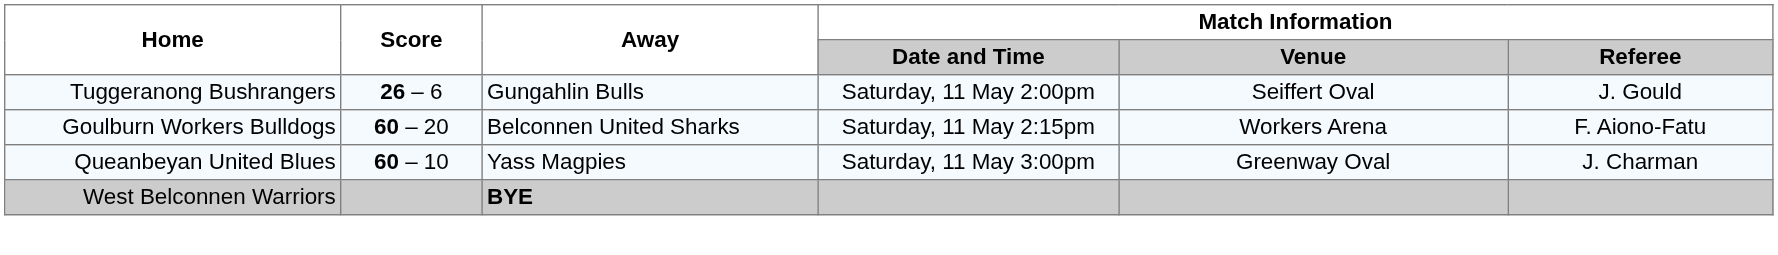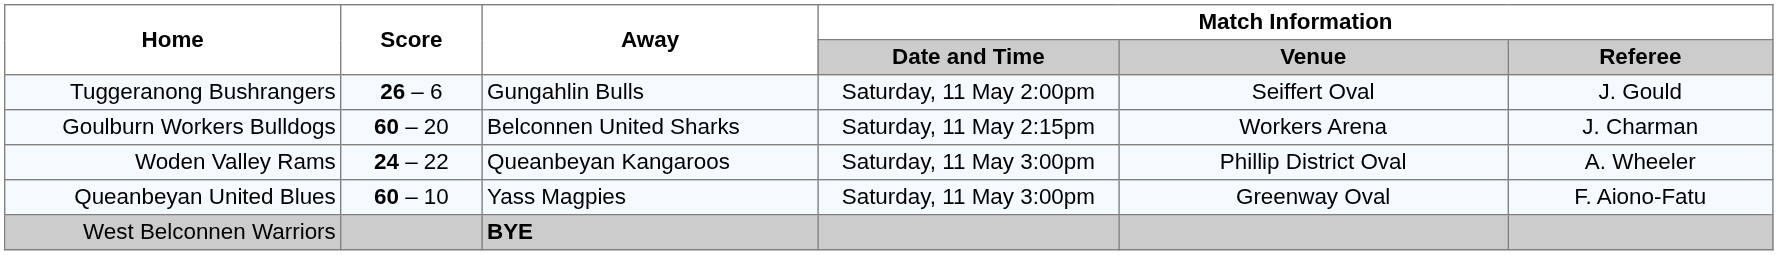 <table border="1" cellpadding="3" cellspacing="0" width="100%" style="border-collapse:collapse;  text-align:center;">
 <tr>
 <th rowspan="2" width="19%">Home</th>
 <th rowspan="2" width="8%">Score</th>
 <th rowspan="2" width="19%">Away</th>
 <th colspan="3">Match Information</th>
 </tr>
 <tr bgcolor="#CCCCCC">
 <th width="17%">Date and Time</th>
 <th width="22%">Venue</th>
 <th width="50%">Referee</th>
 </tr>
 <tr style="text-align:center; background:#f5faff;">
 <td align="right">Tuggeranong Bushrangers </td>
 <td><strong>26</strong> – 6</td>
 <td align="left"> Gungahlin Bulls</td>
 <td>Saturday, 11 May 2:00pm</td>
 <td>Seiffert Oval</td>
 <td>J. Gould</td>
 </tr>
 <tr style="text-align:center; background:#f5faff;">
 <td align="right">Goulburn Workers Bulldogs <strong></strong></td>
 <td><strong>60</strong> – 20</td>
 <td align="left"> Belconnen United Sharks</td>
 <td>Saturday, 11 May 2:15pm</td>
 <td>Workers Arena</td>
-<td>F. Aiono-Fatu</td>
+<td>J. Charman</td>
+</tr>
+<tr style="text-align:center; background:#f5faff;">
+<td align="right">Woden Valley Rams </td>
+<td><strong>24</strong> – 22</td>
+<td align="left"> Queanbeyan Kangaroos</td>
+<td>Saturday, 11 May 3:00pm</td>
+<td>Phillip District Oval</td>
+<td>A. Wheeler</td>
 </tr>
 <tr style="text-align:center; background:#f5faff;">
 <td align="right">Queanbeyan United Blues </td>
 <td><strong>60</strong> – 10</td>
 <td align="left"> Yass Magpies</td>
 <td>Saturday, 11 May 3:00pm</td>
 <td>Greenway Oval</td>
-<td>J. Charman</td>
+<td>F. Aiono-Fatu</td>
 </tr>
 <tr style="text-align:center; background:#CCCCCC;">
 <td align="right">West Belconnen Warriors </td>
 <td></td>
 <td align="left"><strong>BYE</strong></td>
 <td></td>
 <td></td>
 <td></td>
 </tr>
 </table>
